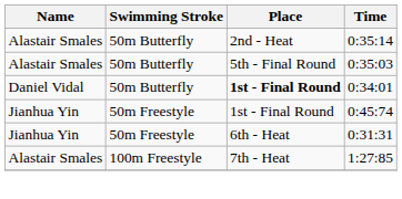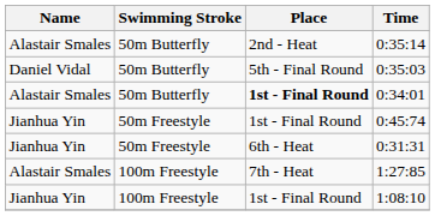 <table class="wikitable">
 <tr>
 <th>Name</th>
 <th>Swimming Stroke</th>
 <th>Place</th>
 <th>Time</th>
 </tr>
 <tr>
 <td>Alastair Smales</td>
 <td>50m Butterfly</td>
 <td>2nd - Heat</td>
 <td>0:35:14</td>
 </tr>
 <tr>
-<td>Alastair Smales</td>
+<td>Daniel Vidal</td>
 <td>50m Butterfly</td>
 <td>5th - Final Round</td>
 <td>0:35:03</td>
 </tr>
 <tr>
-<td>Daniel Vidal</td>
+<td>Alastair Smales</td>
 <td>50m Butterfly</td>
 <td><strong>1st - Final Round</strong></td>
 <td>0:34:01</td>
 </tr>
 <tr>
 <td>Jianhua Yin</td>
 <td>50m Freestyle</td>
 <td>1st - Final Round</td>
 <td>0:45:74</td>
 </tr>
 <tr>
 <td>Jianhua Yin</td>
 <td>50m Freestyle</td>
 <td>6th - Heat</td>
 <td>0:31:31</td>
 </tr>
 <tr>
 <td>Alastair Smales</td>
 <td>100m Freestyle</td>
 <td>7th - Heat</td>
 <td>1:27:85</td>
 </tr>
 <tr>
+<td>Jianhua Yin</td>
+<td>100m Freestyle</td>
+<td>1st - Final Round</td>
+<td>1:08:10</td>
+</tr>
+<tr>
 </tr>
 </table>
